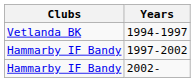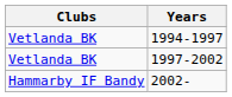 <table class=wikitable>
 <tr>
 <th>Clubs</th>
 <th>Years</th>
 </tr>
 <tr>
 <td><a href='#'>Vetlanda BK</a></td>
 <td>1994-1997</td>
 </tr>
 <tr>
-<td><a href='#'>Hammarby IF Bandy</a></td>
+<td><a href='#'>Vetlanda BK</a></td>
 <td>1997-2002</td>
 </tr>
 <tr>
 <td><a href='#'>Hammarby IF Bandy</a></td>
 <td>2002-</td>
 </tr>
 </table>
